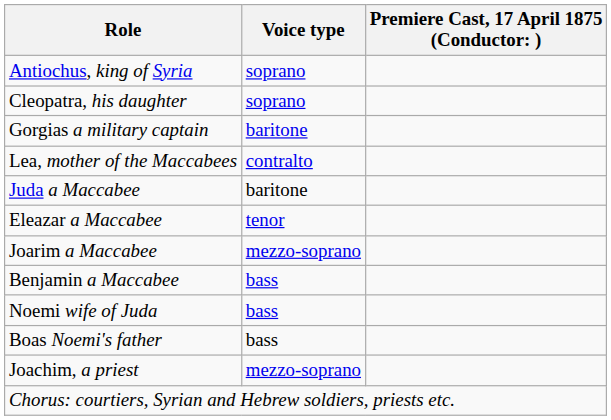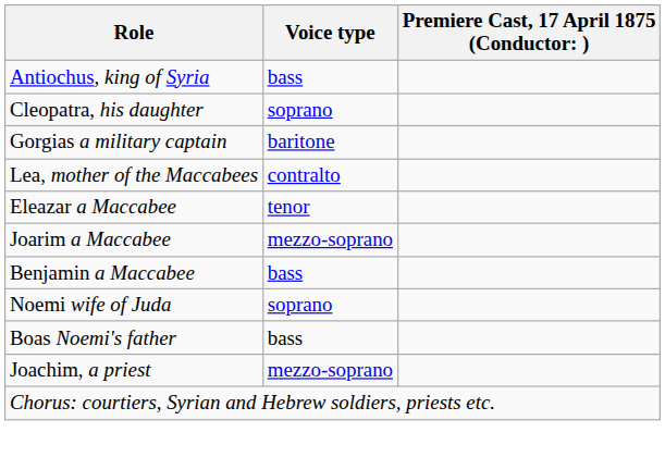 <table class="wikitable">
 <tr>
 <th>Role</th>
 <th>Voice type</th>
 <th>Premiere Cast, 17 April 1875<br>(Conductor: )</th>
 </tr>
 <tr>
 <td><a href='#'>Antiochus</a>, <em>king of <a href='#'>Syria</a></em></td>
-<td><a href='#'>soprano</a></td>
+<td><a href='#'>bass</a></td>
 <td></td>
 </tr>
 <tr>
 <td>Cleopatra, <em>his daughter</em></td>
 <td><a href='#'>soprano</a></td>
 <td></td>
 </tr>
 <tr>
 <td>Gorgias <em>a military captain</em></td>
 <td><a href='#'>baritone</a></td>
 <td></td>
 </tr>
 <tr>
 <td>Lea, <em>mother of the Maccabees</em></td>
 <td><a href='#'>contralto</a></td>
-<td></td>
-</tr>
-<tr>
-<td><a href='#'>Juda</a> <em> a Maccabee</em></td>
-<td>baritone</td>
 <td></td>
 </tr>
 <tr>
 <td>Eleazar <em>a Maccabee</em></td>
 <td><a href='#'>tenor</a></td>
 <td></td>
 </tr>
 <tr>
 <td>Joarim <em> a Maccabee</em></td>
 <td><a href='#'>mezzo-soprano</a></td>
 <td></td>
 </tr>
 <tr>
 <td>Benjamin <em>a Maccabee</em></td>
 <td><a href='#'>bass</a></td>
 <td></td>
 </tr>
 <tr>
 <td>Noemi <em>wife of Juda</em></td>
-<td><a href='#'>bass</a></td>
+<td><a href='#'>soprano</a></td>
 <td></td>
 </tr>
 <tr>
 <td>Boas <em>Noemi's father</em></td>
 <td>bass</td>
 <td></td>
 </tr>
 <tr>
 <td>Joachim, <em>a priest</em></td>
 <td><a href='#'>mezzo-soprano</a></td>
 <td></td>
 </tr>
 <tr>
 <td colspan="3"><em>Chorus: courtiers, Syrian and Hebrew soldiers, priests etc.</em></td>
 </tr>
 </table>
